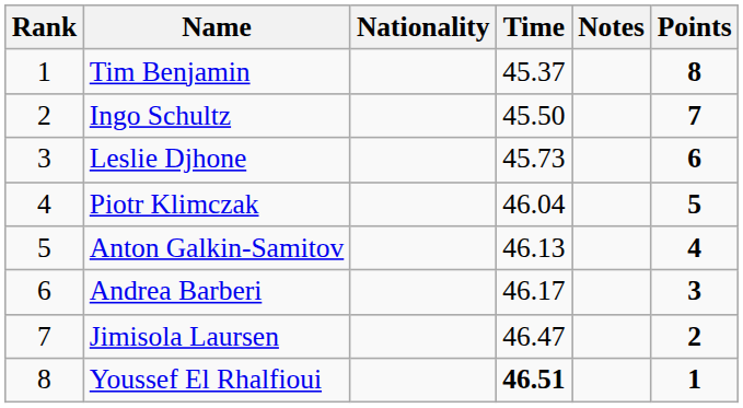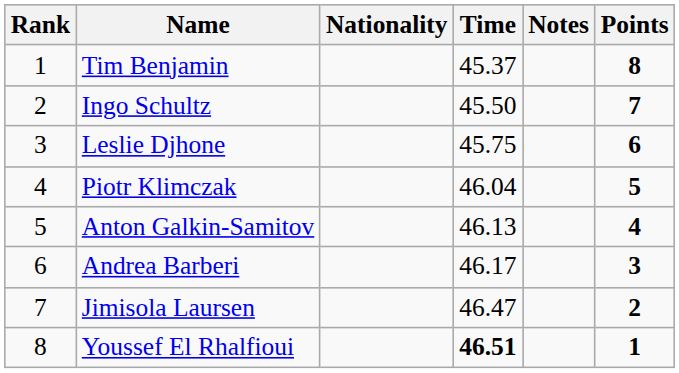 <table class="wikitable sortable" style="text-align:center">
 <tr>
 <th>Rank</th>
 <th>Name</th>
 <th>Nationality</th>
 <th>Time</th>
 <th>Notes</th>
 <th>Points</th>
 </tr>
 <tr>
 <td>1</td>
 <td align=left><a href='#'>Tim Benjamin</a></td>
 <td align=left></td>
 <td>45.37</td>
 <td></td>
 <td><strong>8</strong></td>
 </tr>
 <tr>
 <td>2</td>
 <td align=left><a href='#'>Ingo Schultz</a></td>
 <td align=left></td>
 <td>45.50</td>
 <td></td>
 <td><strong>7</strong></td>
 </tr>
 <tr>
 <td>3</td>
 <td align=left><a href='#'>Leslie Djhone</a></td>
 <td align=left></td>
-<td>45.73</td>
+<td>45.75</td>
 <td></td>
 <td><strong>6</strong></td>
 </tr>
 <tr>
 <td>4</td>
 <td align=left><a href='#'>Piotr Klimczak</a></td>
 <td align=left></td>
 <td>46.04</td>
 <td></td>
 <td><strong>5</strong></td>
 </tr>
 <tr>
 <td>5</td>
 <td align=left><a href='#'>Anton Galkin-Samitov</a></td>
 <td align=left></td>
 <td>46.13</td>
 <td></td>
 <td><strong>4</strong></td>
 </tr>
 <tr>
 <td>6</td>
 <td align=left><a href='#'>Andrea Barberi</a></td>
 <td align=left></td>
 <td>46.17</td>
 <td></td>
 <td><strong>3</strong></td>
 </tr>
 <tr>
 <td>7</td>
 <td align=left><a href='#'>Jimisola Laursen</a></td>
 <td align=left></td>
 <td>46.47</td>
 <td></td>
 <td><strong>2</strong></td>
 </tr>
 <tr>
 <td>8</td>
 <td align=left><a href='#'>Youssef El Rhalfioui</a></td>
 <td align=left></td>
 <td><strong>46.51</strong></td>
 <td></td>
 <td><strong>1</strong></td>
 </tr>
 </table>
